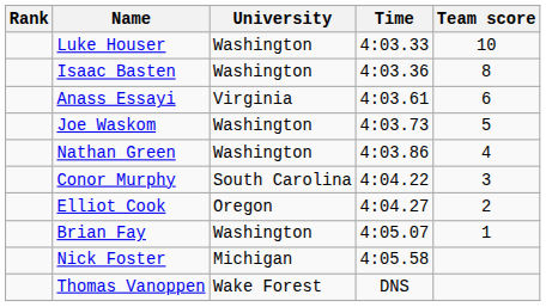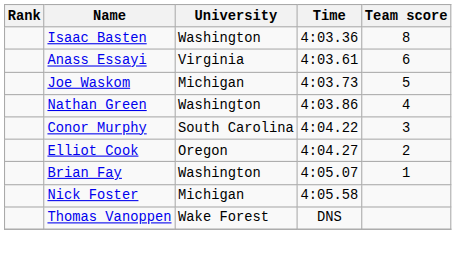 <table class="wikitable sortable" style="text-align:center">
 <tr>
 <th>Rank</th>
 <th>Name</th>
 <th>University</th>
 <th>Time</th>
 <th>Team score</th>
-</tr>
-<tr>
-<td></td>
-<td align=left><a href='#'>Luke Houser</a></td>
-<td align="left">Washington</td>
-<td>4:03.33</td>
-<td>10</td>
 </tr>
 <tr>
 <td></td>
 <td align=left><a href='#'>Isaac Basten</a></td>
 <td align="left">Washington</td>
 <td>4:03.36</td>
 <td>8</td>
 </tr>
 <tr>
 <td></td>
 <td align=left><a href='#'>Anass Essayi</a></td>
 <td align="left">Virginia</td>
 <td>4:03.61</td>
 <td>6</td>
 </tr>
 <tr>
 <td></td>
 <td align=left><a href='#'>Joe Waskom</a></td>
-<td align="left">Washington</td>
+<td align="left">Michigan</td>
 <td>4:03.73</td>
 <td>5</td>
 </tr>
 <tr>
 <td></td>
 <td align=left><a href='#'>Nathan Green</a></td>
 <td align="left">Washington</td>
 <td>4:03.86</td>
 <td>4</td>
 </tr>
 <tr>
 <td></td>
 <td align=left><a href='#'>Conor Murphy</a></td>
 <td align="left">South Carolina</td>
 <td>4:04.22</td>
 <td>3</td>
 </tr>
 <tr>
 <td></td>
 <td align=left><a href='#'>Elliot Cook</a></td>
 <td align="left">Oregon</td>
 <td>4:04.27</td>
 <td>2</td>
 </tr>
 <tr>
 <td></td>
 <td align=left><a href='#'>Brian Fay</a></td>
 <td align="left">Washington</td>
 <td>4:05.07</td>
 <td>1</td>
 </tr>
 <tr>
 <td></td>
 <td align=left><a href='#'>Nick Foster</a></td>
 <td align="left">Michigan</td>
 <td>4:05.58</td>
 <td></td>
 </tr>
 <tr>
 <td></td>
 <td align=left><a href='#'>Thomas Vanoppen</a></td>
 <td align="left">Wake Forest</td>
 <td>DNS</td>
 <td></td>
 </tr>
 <tr>
 </tr>
 </table>
